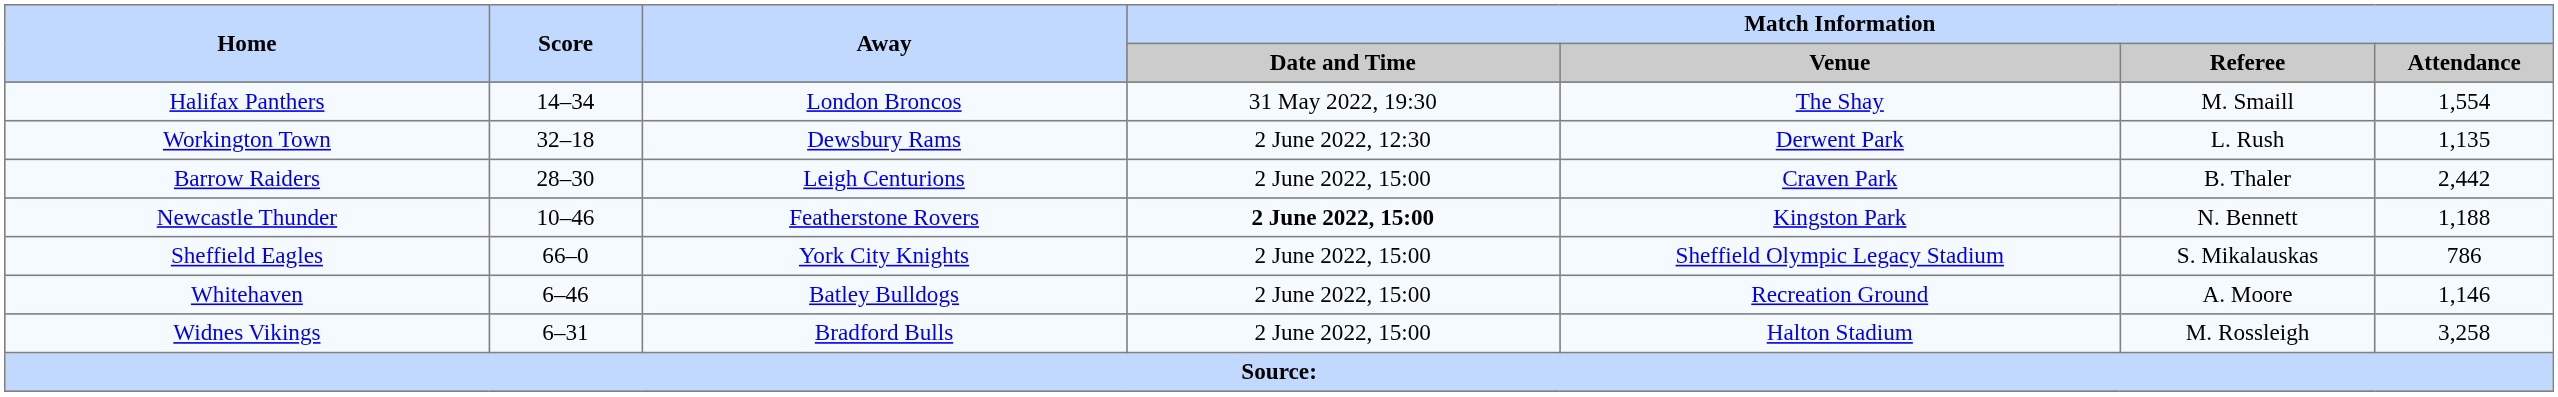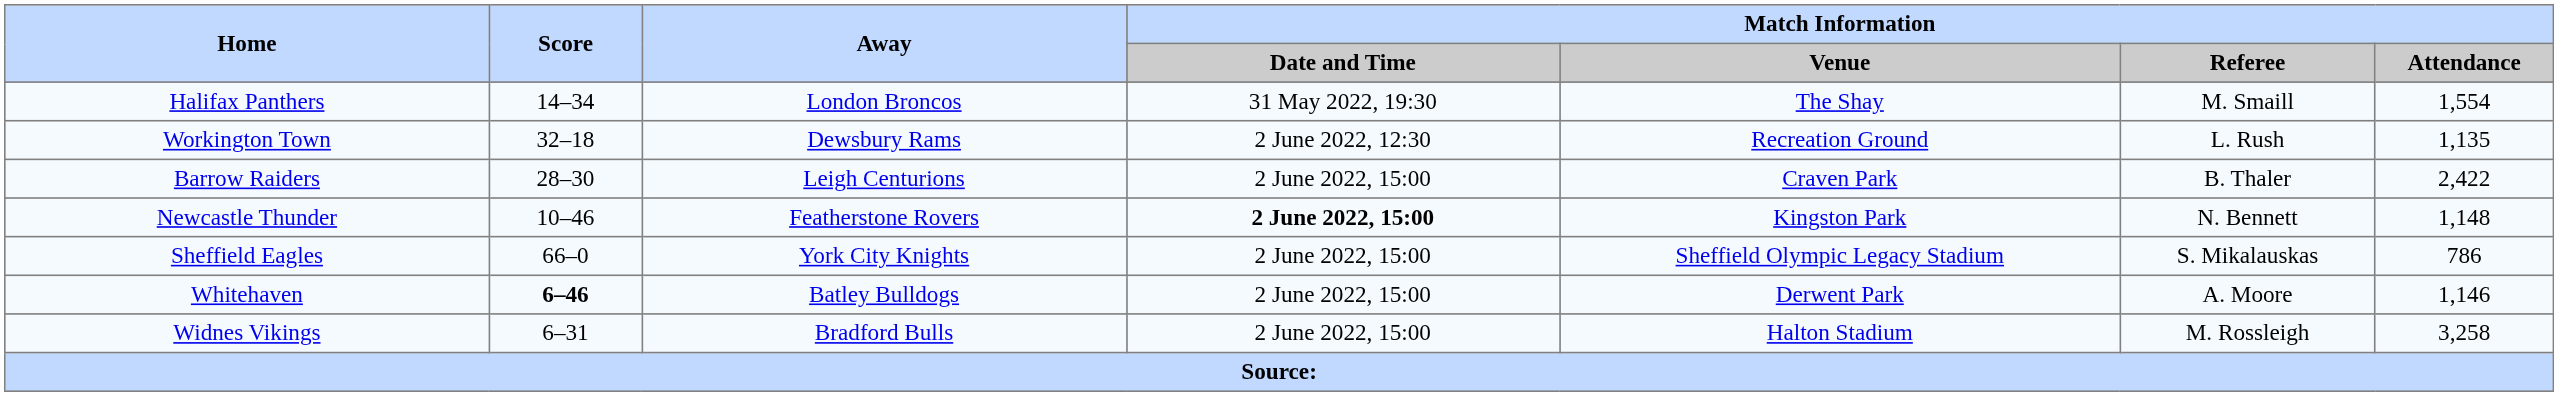 <table border=1 style="border-collapse:collapse; font-size:90%; text-align:center;" cellpadding=3 cellspacing=0 width=100%>
 <tr style="background:#c1d8ff;">
 <th scope="col" rowspan=2 width=19%>Home</th>
 <th scope="col" rowspan=2 width=6%>Score</th>
 <th scope="col" rowspan=2 width=19%>Away</th>
 <th colspan=4>Match Information</th>
 </tr>
 <tr style="background:#cccccc;">
 <th scope="col" width=17%>Date and Time</th>
 <th scope="col" width=22%>Venue</th>
 <th scope="col" width=10%>Referee</th>
 <th scope="col" width=7%>Attendance</th>
 </tr>
 <tr style="background:#f5faff;">
 <td> <a href='#'>Halifax Panthers</a></td>
 <td>14–34</td>
 <td> <a href='#'>London Broncos</a></td>
 <td>31 May 2022, 19:30</td>
 <td><a href='#'>The Shay</a></td>
 <td>M. Smaill</td>
 <td>1,554</td>
 </tr>
 <tr style="background:#f5faff;">
 <td> <a href='#'>Workington Town</a></td>
 <td>32–18</td>
 <td> <a href='#'>Dewsbury Rams</a></td>
 <td>2 June 2022, 12:30</td>
-<td><a href='#'>Derwent Park</a></td>
+<td><a href='#'>Recreation Ground</a></td>
 <td>L. Rush</td>
 <td>1,135</td>
 </tr>
 <tr style="background:#f5faff;">
 <td> <a href='#'>Barrow Raiders</a></td>
 <td>28–30</td>
 <td> <a href='#'>Leigh Centurions</a></td>
 <td>2 June 2022, 15:00</td>
 <td><a href='#'>Craven Park</a></td>
 <td>B. Thaler</td>
-<td>2,442</td>
+<td>2,422</td>
 </tr>
 <tr style="background:#f5faff;">
 <td> <a href='#'>Newcastle Thunder</a></td>
 <td>10–46</td>
 <td> <a href='#'>Featherstone Rovers</a></td>
 <td><strong>2 June 2022, 15:00</strong></td>
 <td><a href='#'>Kingston Park</a></td>
 <td>N. Bennett</td>
-<td>1,188</td>
+<td>1,148</td>
 </tr>
 <tr style="background:#f5faff;">
 <td> <a href='#'>Sheffield Eagles</a></td>
 <td>66–0</td>
 <td> <a href='#'>York City Knights</a></td>
 <td>2 June 2022, 15:00</td>
 <td><a href='#'>Sheffield Olympic Legacy Stadium</a></td>
 <td>S. Mikalauskas</td>
 <td>786</td>
 </tr>
 <tr style="background:#f5faff;">
 <td> <a href='#'>Whitehaven</a></td>
-<td>6–46</td>
+<td><strong>6–46</strong></td>
 <td> <a href='#'>Batley Bulldogs</a></td>
 <td>2 June 2022, 15:00</td>
-<td><a href='#'>Recreation Ground</a></td>
+<td><a href='#'>Derwent Park</a></td>
 <td>A. Moore</td>
 <td>1,146</td>
 </tr>
 <tr style="background:#f5faff;">
 <td> <a href='#'>Widnes Vikings</a></td>
 <td>6–31</td>
 <td> <a href='#'>Bradford Bulls</a></td>
 <td>2 June 2022, 15:00</td>
 <td><a href='#'>Halton Stadium</a></td>
 <td>M. Rossleigh</td>
 <td>3,258</td>
 </tr>
 <tr style="background:#c1d8ff;">
 <th colspan=7>Source:</th>
 </tr>
 </table>
